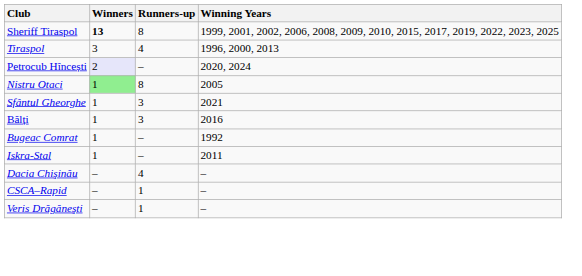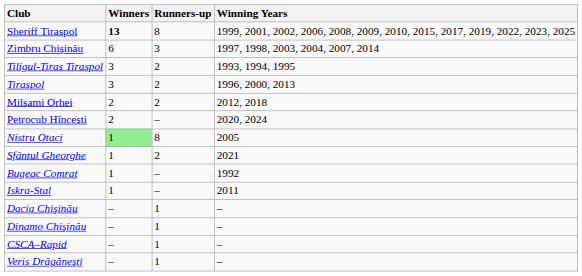 <table class=wikitable>
 <tr>
 <th style="text-align:left">Club</th>
 <th style="text-align:left">Winners</th>
 <th style="text-align:left">Runners-up</th>
 <th style="text-align:left">Winning Years</th>
 </tr>
 <tr>
 <td><a href='#'>Sheriff Tiraspol</a></td>
 <td><strong>13</strong></td>
 <td>8</td>
 <td>1999, 2001, 2002, 2006, 2008, 2009, 2010, 2015, 2017, 2019, 2022, 2023, 2025</td>
 </tr>
 <tr>
+<td><a href='#'>Zimbru Chişinău</a></td>
+<td>6</td>
+<td>3</td>
+<td>1997, 1998, 2003, 2004, 2007, 2014</td>
+</tr>
+<tr>
+<td><em><a href='#'>Tiligul-Tiras Tiraspol</a></em></td>
+<td>3</td>
+<td>2</td>
+<td>1993, 1994, 1995</td>
+</tr>
+<tr>
 <td><em><a href='#'>Tiraspol</a></em></td>
 <td>3</td>
-<td>4</td>
+<td>2</td>
 <td>1996, 2000, 2013</td>
 </tr>
 <tr>
+<td><a href='#'>Milsami Orhei</a></td>
+<td>2</td>
+<td>2</td>
+<td>2012, 2018</td>
+</tr>
+<tr>
 <td><a href='#'>Petrocub Hîncești</a></td>
-<td style="background: lavender;">2</td>
+<td>2</td>
 <td>–</td>
 <td>2020, 2024</td>
 </tr>
 <tr>
 <td><em><a href='#'>Nistru Otaci</a></em></td>
 <td style="background: lightgreen;">1</td>
 <td>8</td>
 <td>2005</td>
 </tr>
 <tr>
 <td><em><a href='#'>Sfântul Gheorghe</a></em></td>
 <td>1</td>
-<td>3</td>
+<td>2</td>
 <td>2021</td>
-</tr>
-<tr>
-<td><a href='#'>Bălți</a></td>
-<td>1</td>
-<td>3</td>
-<td>2016</td>
 </tr>
 <tr>
 <td><em><a href='#'>Bugeac Comrat</a></em></td>
 <td>1</td>
 <td>–</td>
 <td>1992</td>
 </tr>
 <tr>
 <td><em><a href='#'>Iskra-Stal</a></em></td>
 <td>1</td>
 <td>–</td>
 <td>2011</td>
 </tr>
 <tr>
 <td><em><a href='#'>Dacia Chişinău</a></em></td>
 <td>–</td>
-<td>4</td>
+<td>1</td>
+<td>–</td>
+</tr>
+<tr>
+<td><em><a href='#'>Dinamo Chişinău</a></em></td>
+<td>–</td>
+<td>1</td>
 <td>–</td>
 </tr>
 <tr>
 <td><em><a href='#'>CSCA–Rapid</a></em></td>
 <td>–</td>
 <td>1</td>
 <td>–</td>
 </tr>
 <tr>
 <td><em><a href='#'>Veris Drăgăneşti</a></em></td>
 <td>–</td>
 <td>1</td>
 <td>–</td>
 </tr>
 </table>
